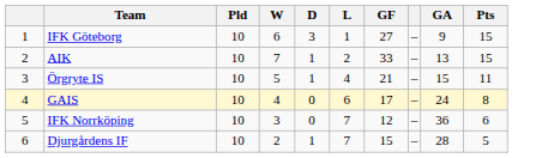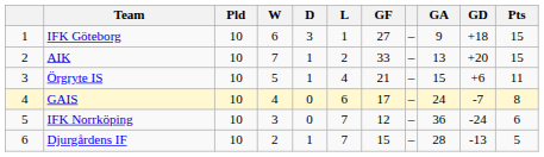 <table class="wikitable" style="text-align: center;">
 <tr>
 <th style="width: 40px;"></th>
 <th style="width: 200px;">Team</th>
 <th style="width: 45px;">Pld</th>
 <th style="width: 35px;">W</th>
 <th style="width: 35px;">D</th>
 <th style="width: 35px;">L</th>
 <th style="width: 45px;">GF</th>
 <th></th>
 <th style="width: 45px;">GA</th>
+<th style="width: 35px;">GD</th>
 <th style="width: 45px;">Pts</th>
 </tr>
 <tr>
 <td>1</td>
 <td style="text-align: left;"><a href='#'>IFK Göteborg</a></td>
 <td>10</td>
 <td>6</td>
 <td>3</td>
 <td>1</td>
 <td>27</td>
 <td>–</td>
 <td>9</td>
+<td>+18</td>
 <td>15</td>
 </tr>
 <tr>
 <td>2</td>
 <td style="text-align: left;"><a href='#'>AIK</a></td>
 <td>10</td>
 <td>7</td>
 <td>1</td>
 <td>2</td>
 <td>33</td>
 <td>–</td>
 <td>13</td>
+<td>+20</td>
 <td>15</td>
 </tr>
 <tr>
 <td>3</td>
 <td style="text-align: left;"><a href='#'>Örgryte IS</a></td>
 <td>10</td>
 <td>5</td>
 <td>1</td>
 <td>4</td>
 <td>21</td>
 <td>–</td>
 <td>15</td>
+<td>+6</td>
 <td>11</td>
 </tr>
 <tr style="background: #fff8d1">
 <td>4</td>
 <td style="text-align: left;"><a href='#'>GAIS</a></td>
 <td>10</td>
 <td>4</td>
 <td>0</td>
 <td>6</td>
 <td>17</td>
 <td>–</td>
 <td>24</td>
+<td>-7</td>
 <td>8</td>
 </tr>
 <tr>
 <td>5</td>
 <td style="text-align: left;"><a href='#'>IFK Norrköping</a></td>
 <td>10</td>
 <td>3</td>
 <td>0</td>
 <td>7</td>
 <td>12</td>
 <td>–</td>
 <td>36</td>
+<td>-24</td>
 <td>6</td>
 </tr>
 <tr>
 <td>6</td>
 <td style="text-align: left;"><a href='#'>Djurgårdens IF</a></td>
 <td>10</td>
 <td>2</td>
 <td>1</td>
 <td>7</td>
 <td>15</td>
 <td>–</td>
 <td>28</td>
+<td>-13</td>
 <td>5</td>
 </tr>
 </table>
